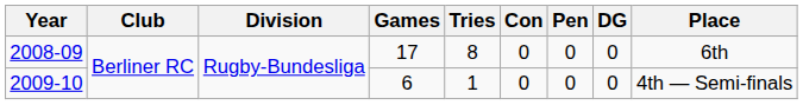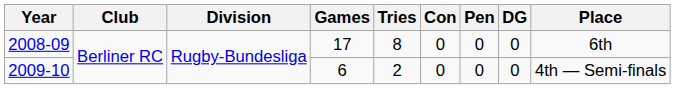 <table class="wikitable">
 <tr>
 <th>Year</th>
 <th>Club</th>
 <th>Division</th>
 <th>Games</th>
 <th>Tries</th>
 <th>Con</th>
 <th>Pen</th>
 <th>DG</th>
 <th>Place</th>
 </tr>
 <tr align="center">
 <td><a href='#'>2008-09</a></td>
 <td rowspan=2><a href='#'>Berliner RC</a></td>
 <td rowspan=2><a href='#'>Rugby-Bundesliga</a></td>
 <td>17</td>
 <td>8</td>
 <td>0</td>
 <td>0</td>
 <td>0</td>
 <td>6th</td>
 </tr>
 <tr align="center">
 <td><a href='#'>2009-10</a></td>
 <td>6</td>
-<td>1</td>
+<td>2</td>
 <td>0</td>
 <td>0</td>
 <td>0</td>
 <td>4th — Semi-finals</td>
 </tr>
 </table>
